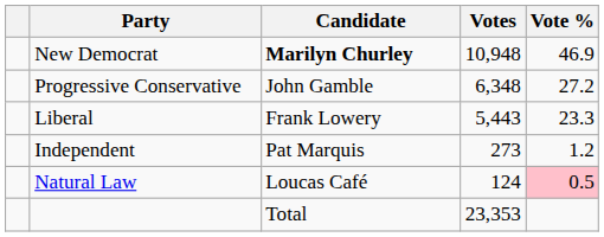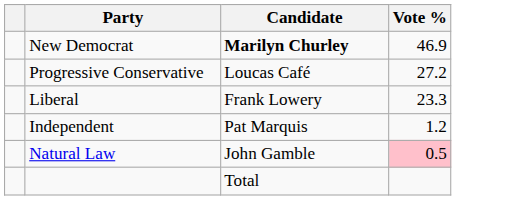 <table class="wikitable">
 <tr>
 <th></th>
 <th scope="col" width="175">Party</th>
 <th scope="col" width="150">Candidate</th>
-<th>Votes</th>
 <th>Vote %</th>
 </tr>
 <tr>
 <td>   </td>
 <td>New Democrat</td>
 <td><strong>Marilyn Churley</strong></td>
-<td align=right>10,948</td>
 <td align=right>46.9</td>
 </tr>
 <tr |>
 <td>   </td>
 <td>Progressive Conservative</td>
-<td>John Gamble</td>
-<td align=right>6,348</td>
+<td>Loucas Café</td>
 <td align=right>27.2</td>
 </tr>
 <tr |>
 <td>   </td>
 <td>Liberal</td>
 <td>Frank Lowery</td>
-<td align=right>5,443</td>
 <td align=right>23.3</td>
 </tr>
 <tr |>
 <td>   </td>
 <td>Independent</td>
 <td>Pat Marquis</td>
-<td align=right>273</td>
 <td align=right>1.2<br></td>
 </tr>
 <tr>
 <td>   </td>
 <td><a href='#'>Natural Law</a></td>
-<td>Loucas Café</td>
-<td align=right>124</td>
+<td>John Gamble</td>
 <td align=right style="background: pink;">0.5</td>
 </tr>
 <tr |>
 <td></td>
 <td></td>
 <td>Total</td>
-<td align=right>23,353</td>
 <td></td>
 </tr>
 </table>
